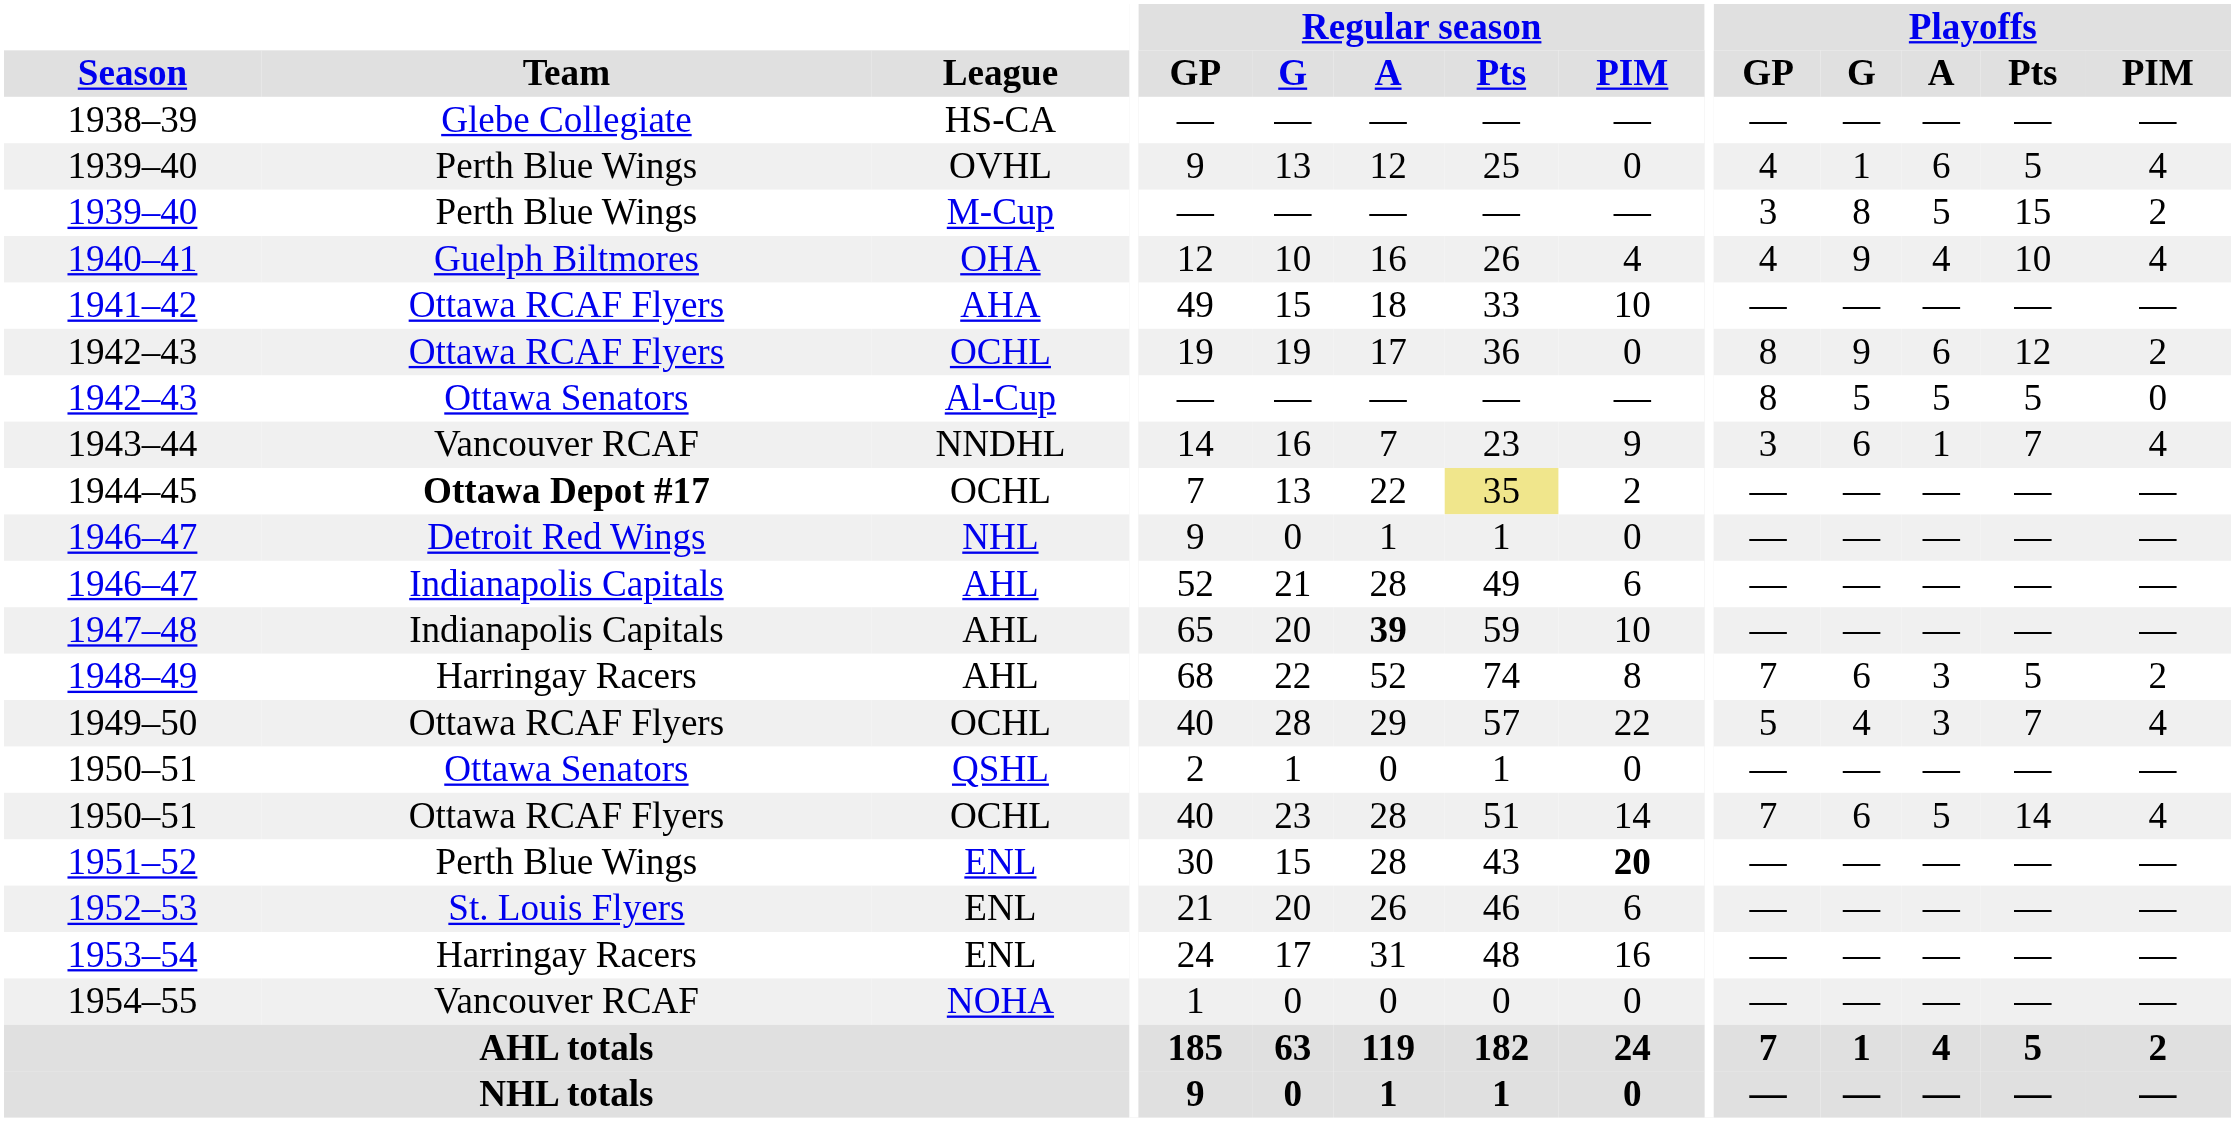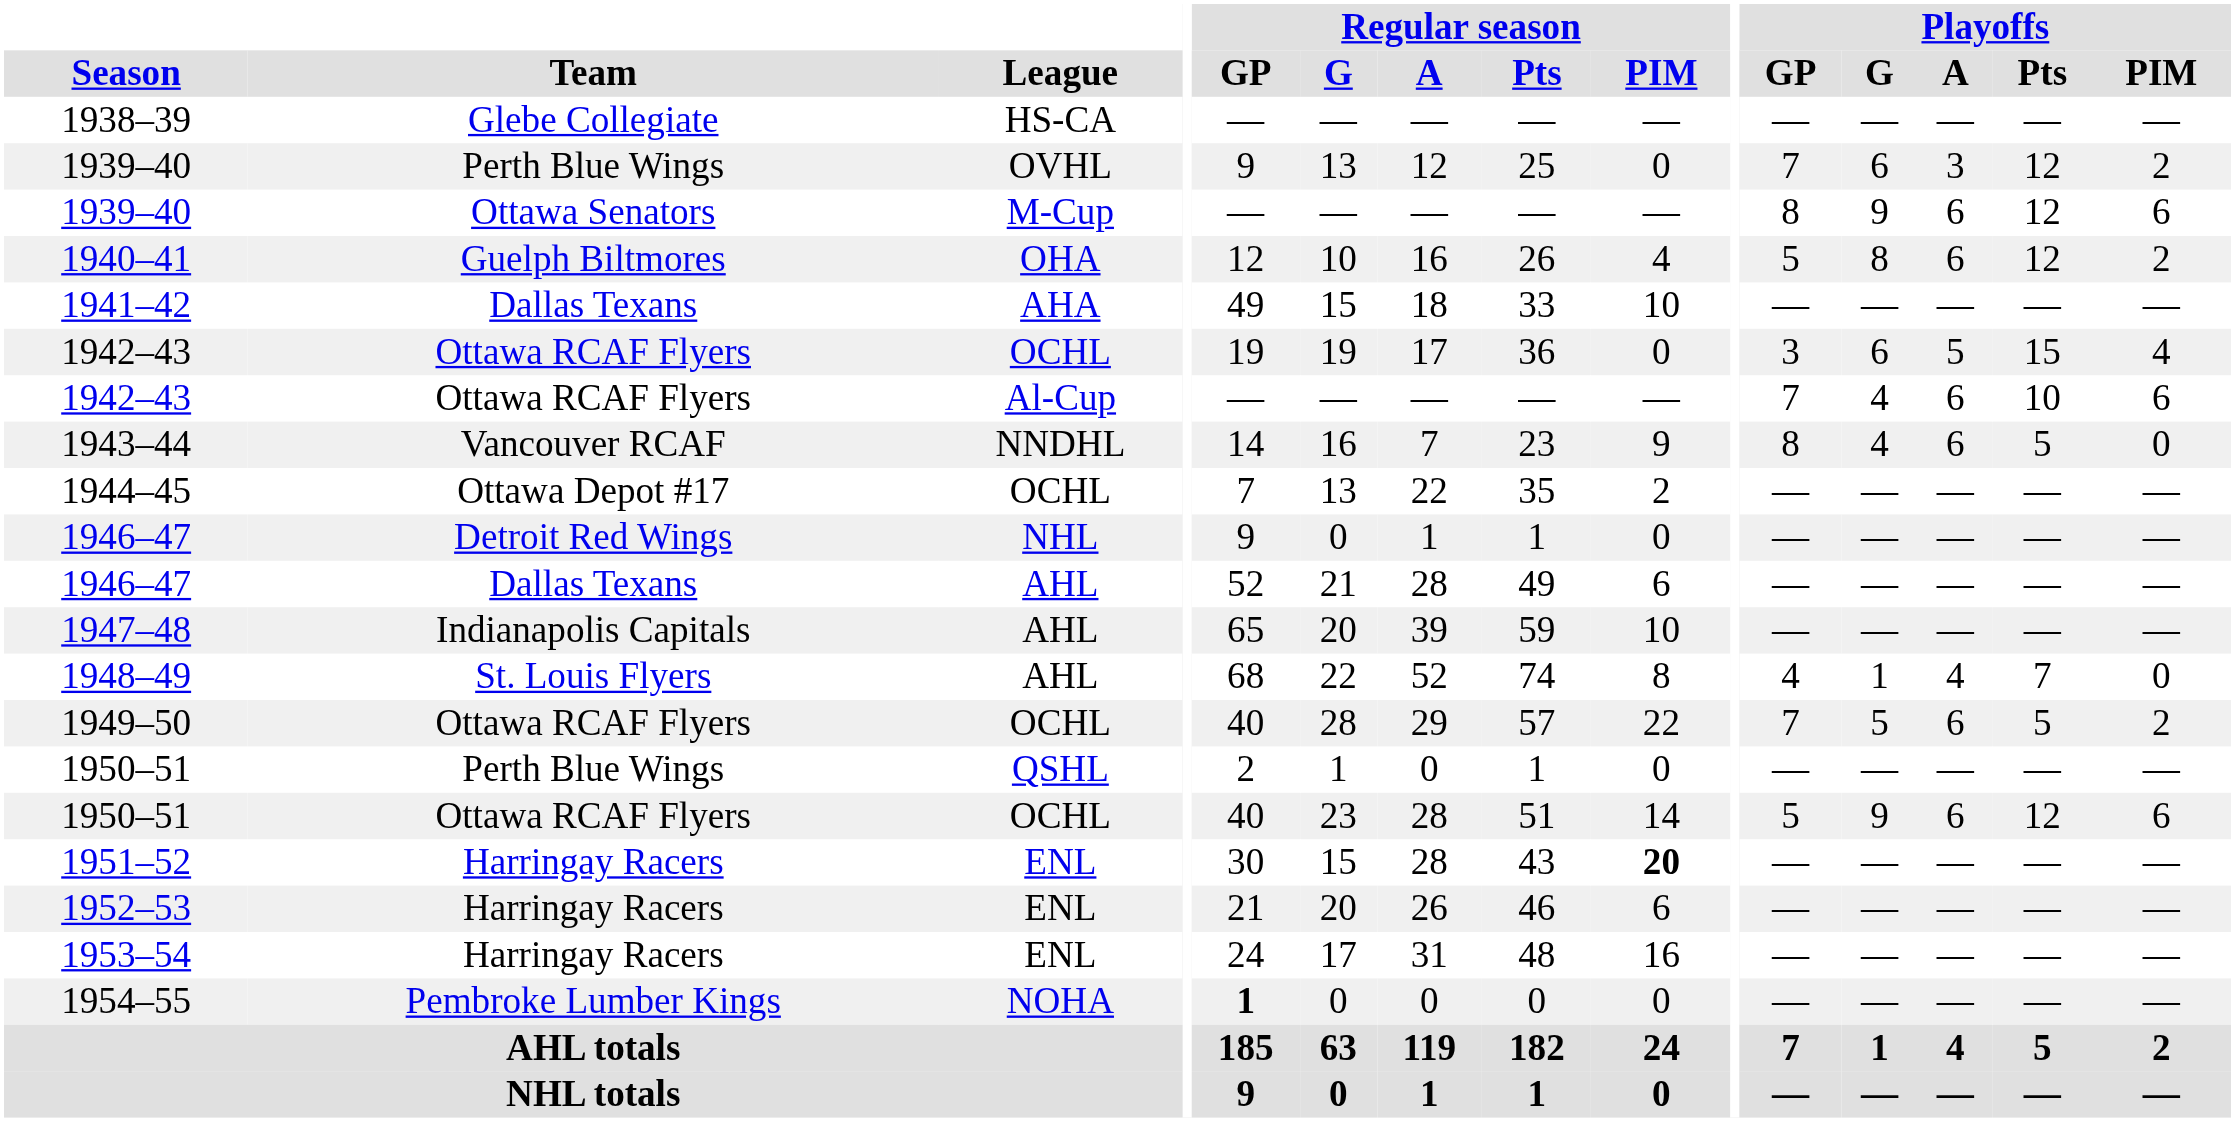 <table border="0" cellpadding="1" cellspacing="0" style="text-align:center; width:60em">
 <tr bgcolor="#e0e0e0">
 <th colspan="3" bgcolor="#ffffff"></th>
 <th rowspan="100" bgcolor="#ffffff"></th>
 <th colspan="5"><a href='#'>Regular season</a></th>
 <th rowspan="100" bgcolor="#ffffff"></th>
 <th colspan="5"><a href='#'>Playoffs</a></th>
 </tr>
 <tr bgcolor="#e0e0e0">
 <th><a href='#'>Season</a></th>
 <th>Team</th>
 <th>League</th>
 <th>GP</th>
 <th><a href='#'>G</a></th>
 <th><a href='#'>A</a></th>
 <th><a href='#'>Pts</a></th>
 <th><a href='#'>PIM</a></th>
 <th>GP</th>
 <th>G</th>
 <th>A</th>
 <th>Pts</th>
 <th>PIM</th>
 </tr>
 <tr>
 <td>1938–39</td>
 <td><a href='#'>Glebe Collegiate</a></td>
 <td>HS-CA</td>
 <td>—</td>
 <td>—</td>
 <td>—</td>
 <td>—</td>
 <td>—</td>
 <td>—</td>
 <td>—</td>
 <td>—</td>
 <td>—</td>
 <td>—</td>
 </tr>
 <tr bgcolor="#f0f0f0">
 <td>1939–40</td>
 <td>Perth Blue Wings</td>
 <td>OVHL</td>
 <td>9</td>
 <td>13</td>
 <td>12</td>
 <td>25</td>
 <td>0</td>
-<td>4</td>
-<td>1</td>
+<td>7</td>
 <td>6</td>
-<td>5</td>
-<td>4</td>
+<td>3</td>
+<td>12</td>
+<td>2</td>
 </tr>
 <tr>
 <td><a href='#'>1939–40</a></td>
-<td>Perth Blue Wings</td>
+<td><a href='#'>Ottawa Senators</a></td>
 <td><a href='#'>M-Cup</a></td>
 <td>—</td>
 <td>—</td>
 <td>—</td>
 <td>—</td>
 <td>—</td>
-<td>3</td>
 <td>8</td>
-<td>5</td>
-<td>15</td>
-<td>2</td>
+<td>9</td>
+<td>6</td>
+<td>12</td>
+<td>6</td>
 </tr>
 <tr bgcolor="#f0f0f0">
 <td><a href='#'>1940–41</a></td>
 <td><a href='#'>Guelph Biltmores</a></td>
 <td><a href='#'>OHA</a></td>
 <td>12</td>
 <td>10</td>
 <td>16</td>
 <td>26</td>
 <td>4</td>
-<td>4</td>
-<td>9</td>
-<td>4</td>
-<td>10</td>
-<td>4</td>
+<td>5</td>
+<td>8</td>
+<td>6</td>
+<td>12</td>
+<td>2</td>
 </tr>
 <tr>
 <td><a href='#'>1941–42</a></td>
-<td><a href='#'>Ottawa RCAF Flyers</a></td>
+<td><a href='#'>Dallas Texans</a></td>
 <td><a href='#'>AHA</a></td>
 <td>49</td>
 <td>15</td>
 <td>18</td>
 <td>33</td>
 <td>10</td>
 <td>—</td>
 <td>—</td>
 <td>—</td>
 <td>—</td>
 <td>—</td>
 </tr>
 <tr bgcolor="#f0f0f0">
 <td>1942–43</td>
 <td><a href='#'>Ottawa RCAF Flyers</a></td>
 <td><a href='#'>OCHL</a></td>
 <td>19</td>
 <td>19</td>
 <td>17</td>
 <td>36</td>
 <td>0</td>
-<td>8</td>
-<td>9</td>
+<td>3</td>
 <td>6</td>
-<td>12</td>
-<td>2</td>
+<td>5</td>
+<td>15</td>
+<td>4</td>
 </tr>
 <tr>
 <td><a href='#'>1942–43</a></td>
-<td><a href='#'>Ottawa Senators</a></td>
+<td>Ottawa RCAF Flyers</td>
 <td><a href='#'>Al-Cup</a></td>
 <td>—</td>
 <td>—</td>
 <td>—</td>
 <td>—</td>
 <td>—</td>
-<td>8</td>
-<td>5</td>
-<td>5</td>
-<td>5</td>
-<td>0</td>
+<td>7</td>
+<td>4</td>
+<td>6</td>
+<td>10</td>
+<td>6</td>
 </tr>
 <tr bgcolor="#f0f0f0">
 <td>1943–44</td>
 <td>Vancouver RCAF</td>
 <td>NNDHL</td>
 <td>14</td>
 <td>16</td>
 <td>7</td>
 <td>23</td>
 <td>9</td>
-<td>3</td>
+<td>8</td>
+<td>4</td>
 <td>6</td>
-<td>1</td>
-<td>7</td>
-<td>4</td>
+<td>5</td>
+<td>0</td>
 </tr>
 <tr>
 <td>1944–45</td>
-<td><strong>Ottawa Depot #17</strong></td>
+<td>Ottawa Depot #17</td>
 <td>OCHL</td>
 <td>7</td>
 <td>13</td>
 <td>22</td>
-<td style="background: khaki;">35</td>
+<td>35</td>
 <td>2</td>
 <td>—</td>
 <td>—</td>
 <td>—</td>
 <td>—</td>
 <td>—</td>
 </tr>
 <tr bgcolor="#f0f0f0">
 <td><a href='#'>1946–47</a></td>
 <td><a href='#'>Detroit Red Wings</a></td>
 <td><a href='#'>NHL</a></td>
 <td>9</td>
 <td>0</td>
 <td>1</td>
 <td>1</td>
 <td>0</td>
 <td>—</td>
 <td>—</td>
 <td>—</td>
 <td>—</td>
 <td>—</td>
 </tr>
 <tr>
 <td><a href='#'>1946–47</a></td>
-<td><a href='#'>Indianapolis Capitals</a></td>
+<td><a href='#'>Dallas Texans</a></td>
 <td><a href='#'>AHL</a></td>
 <td>52</td>
 <td>21</td>
 <td>28</td>
 <td>49</td>
 <td>6</td>
 <td>—</td>
 <td>—</td>
 <td>—</td>
 <td>—</td>
 <td>—</td>
 </tr>
 <tr bgcolor="#f0f0f0">
 <td><a href='#'>1947–48</a></td>
 <td>Indianapolis Capitals</td>
 <td>AHL</td>
 <td>65</td>
 <td>20</td>
-<td><strong>39</strong></td>
+<td>39</td>
 <td>59</td>
 <td>10</td>
 <td>—</td>
 <td>—</td>
 <td>—</td>
 <td>—</td>
 <td>—</td>
 </tr>
 <tr>
 <td><a href='#'>1948–49</a></td>
-<td>Harringay Racers</td>
+<td><a href='#'>St. Louis Flyers</a></td>
 <td>AHL</td>
 <td>68</td>
 <td>22</td>
 <td>52</td>
 <td>74</td>
 <td>8</td>
+<td>4</td>
+<td>1</td>
+<td>4</td>
 <td>7</td>
-<td>6</td>
-<td>3</td>
-<td>5</td>
-<td>2</td>
+<td>0</td>
 </tr>
 <tr bgcolor="#f0f0f0">
 <td>1949–50</td>
 <td>Ottawa RCAF Flyers</td>
 <td>OCHL</td>
 <td>40</td>
 <td>28</td>
 <td>29</td>
 <td>57</td>
 <td>22</td>
+<td>7</td>
 <td>5</td>
-<td>4</td>
-<td>3</td>
-<td>7</td>
-<td>4</td>
+<td>6</td>
+<td>5</td>
+<td>2</td>
 </tr>
 <tr>
 <td>1950–51</td>
-<td><a href='#'>Ottawa Senators</a></td>
+<td>Perth Blue Wings</td>
 <td><a href='#'>QSHL</a></td>
 <td>2</td>
 <td>1</td>
 <td>0</td>
 <td>1</td>
 <td>0</td>
 <td>—</td>
 <td>—</td>
 <td>—</td>
 <td>—</td>
 <td>—</td>
 </tr>
 <tr bgcolor="#f0f0f0">
 <td>1950–51</td>
 <td>Ottawa RCAF Flyers</td>
 <td>OCHL</td>
 <td>40</td>
 <td>23</td>
 <td>28</td>
 <td>51</td>
 <td>14</td>
-<td>7</td>
+<td>5</td>
+<td>9</td>
 <td>6</td>
-<td>5</td>
-<td>14</td>
-<td>4</td>
+<td>12</td>
+<td>6</td>
 </tr>
 <tr>
 <td><a href='#'>1951–52</a></td>
-<td>Perth Blue Wings</td>
+<td><a href='#'>Harringay Racers</a></td>
 <td><a href='#'>ENL</a></td>
 <td>30</td>
 <td>15</td>
 <td>28</td>
 <td>43</td>
 <td><strong>20</strong></td>
 <td>—</td>
 <td>—</td>
 <td>—</td>
 <td>—</td>
 <td>—</td>
 </tr>
 <tr bgcolor="#f0f0f0">
 <td><a href='#'>1952–53</a></td>
-<td><a href='#'>St. Louis Flyers</a></td>
+<td>Harringay Racers</td>
 <td>ENL</td>
 <td>21</td>
 <td>20</td>
 <td>26</td>
 <td>46</td>
 <td>6</td>
 <td>—</td>
 <td>—</td>
 <td>—</td>
 <td>—</td>
 <td>—</td>
 </tr>
 <tr>
 <td><a href='#'>1953–54</a></td>
 <td>Harringay Racers</td>
 <td>ENL</td>
 <td>24</td>
 <td>17</td>
 <td>31</td>
 <td>48</td>
 <td>16</td>
 <td>—</td>
 <td>—</td>
 <td>—</td>
 <td>—</td>
 <td>—</td>
 </tr>
 <tr bgcolor="#f0f0f0">
 <td>1954–55</td>
-<td>Vancouver RCAF</td>
+<td><a href='#'>Pembroke Lumber Kings</a></td>
 <td><a href='#'>NOHA</a></td>
-<td>1</td>
+<td><strong>1</strong></td>
 <td>0</td>
 <td>0</td>
 <td>0</td>
 <td>0</td>
 <td>—</td>
 <td>—</td>
 <td>—</td>
 <td>—</td>
 <td>—</td>
 </tr>
 <tr bgcolor="#e0e0e0">
 <th colspan="3">AHL totals</th>
 <th>185</th>
 <th>63</th>
 <th>119</th>
 <th>182</th>
 <th>24</th>
 <th>7</th>
 <th>1</th>
 <th>4</th>
 <th>5</th>
 <th>2</th>
 </tr>
 <tr bgcolor="#e0e0e0">
 <th colspan="3">NHL totals</th>
 <th>9</th>
 <th>0</th>
 <th>1</th>
 <th>1</th>
 <th>0</th>
 <th>—</th>
 <th>—</th>
 <th>—</th>
 <th>—</th>
 <th>—</th>
 </tr>
 </table>
